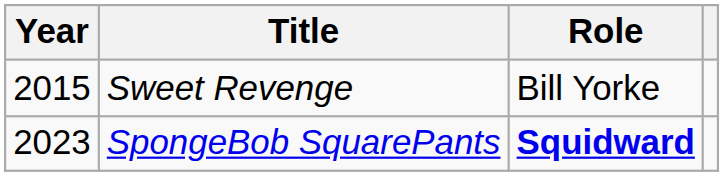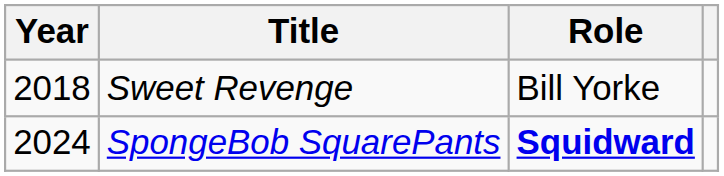 <table class="wikitable sortable">
 <tr>
 <th>Year</th>
 <th>Title</th>
 <th>Role</th>
 <th class="unsortable"></th>
 </tr>
 <tr>
-<td>2015</td>
+<td>2018</td>
 <td><em>Sweet Revenge</em></td>
 <td>Bill Yorke</td>
 <td align="center"></td>
 </tr>
 <tr>
-<td>2023</td>
+<td>2024</td>
 <td><em><a href='#'>SpongeBob SquarePants</a></em></td>
 <td><strong><a href='#'>Squidward</a></strong></td>
 <td align="center"></td>
 </tr>
 </table>
